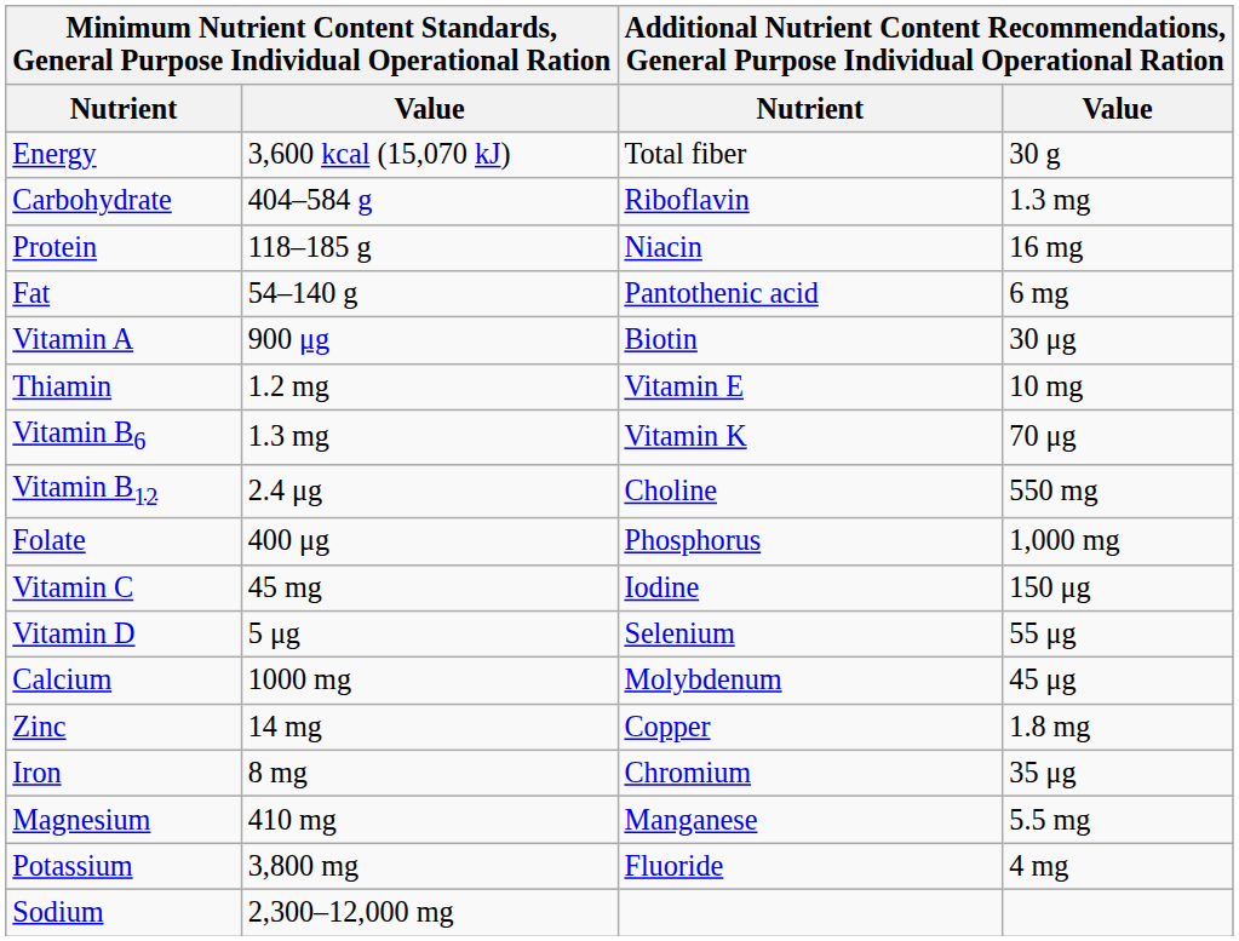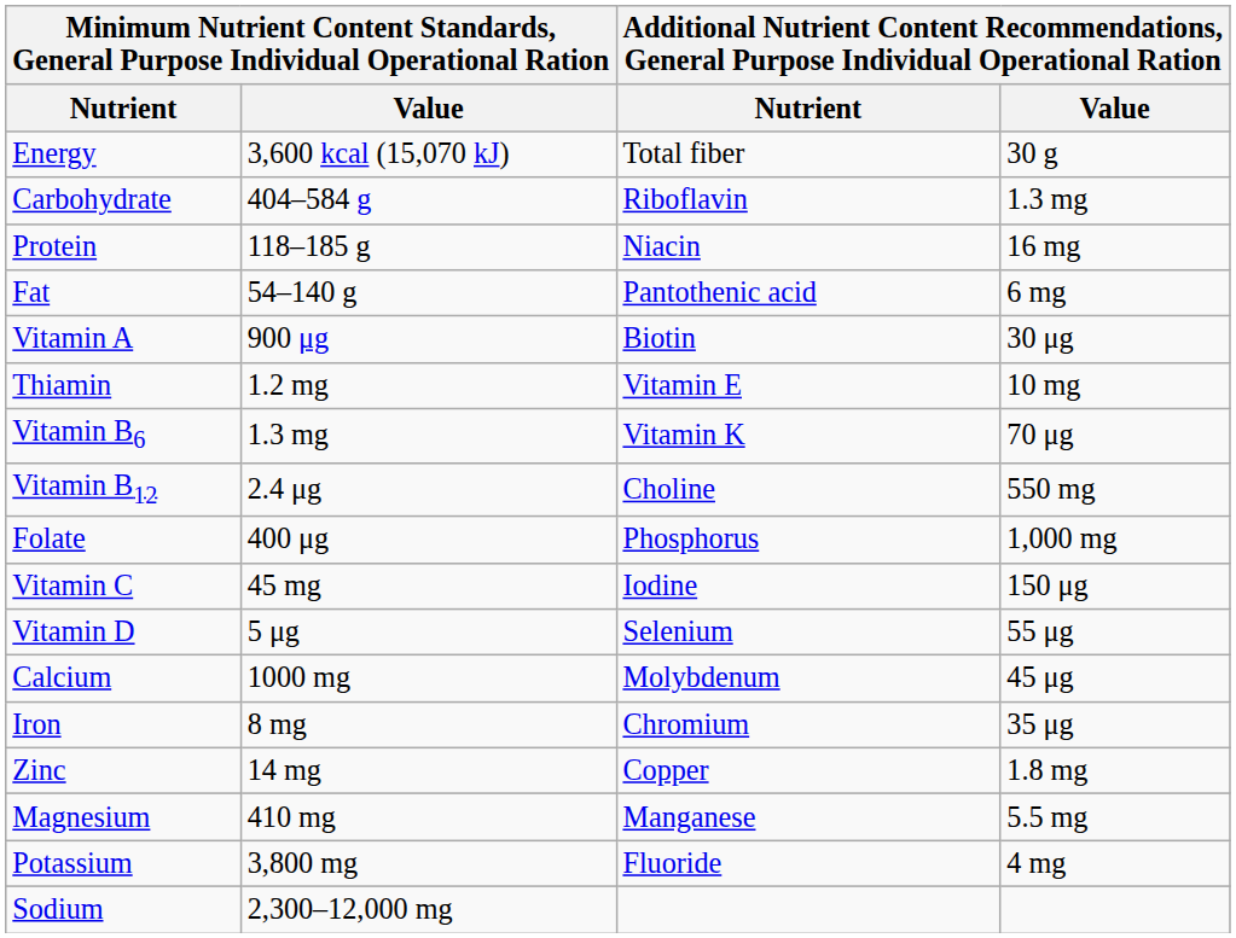 <table class="wikitable">
 <tr>
 <th colspan="2">Minimum Nutrient Content Standards,<br>General Purpose Individual Operational Ration</th>
 <th colspan="2">Additional Nutrient Content Recommendations,<br>General Purpose Individual Operational Ration</th>
 </tr>
 <tr>
 <th>Nutrient</th>
 <th>Value</th>
 <th>Nutrient</th>
 <th>Value</th>
 </tr>
 <tr>
 <td><a href='#'>Energy</a></td>
 <td>3,600 <a href='#'>kcal</a>  (15,070 <a href='#'>kJ</a>)</td>
 <td>Total fiber</td>
 <td>30 g</td>
 </tr>
 <tr>
 <td><a href='#'>Carbohydrate</a></td>
 <td>404–584 <a href='#'>g</a></td>
 <td><a href='#'>Riboflavin</a></td>
 <td>1.3 mg</td>
 </tr>
 <tr>
 <td><a href='#'>Protein</a></td>
 <td>118–185 g</td>
 <td><a href='#'>Niacin</a></td>
 <td>16 mg</td>
 </tr>
 <tr>
 <td><a href='#'>Fat</a></td>
 <td>54–140 g</td>
 <td><a href='#'>Pantothenic acid</a></td>
 <td>6 mg</td>
 </tr>
 <tr>
 <td><a href='#'>Vitamin A</a></td>
 <td>900 <a href='#'>μg</a></td>
 <td><a href='#'>Biotin</a></td>
 <td>30 μg</td>
 </tr>
 <tr>
 <td><a href='#'>Thiamin</a></td>
 <td>1.2 mg</td>
 <td><a href='#'>Vitamin E</a></td>
 <td>10 mg</td>
 </tr>
 <tr>
 <td><a href='#'>Vitamin B<sub>6</sub></a></td>
 <td>1.3 mg</td>
 <td><a href='#'>Vitamin K</a></td>
 <td>70 μg</td>
 </tr>
 <tr>
 <td><a href='#'>Vitamin B<sub>12</sub></a></td>
 <td>2.4 μg</td>
 <td><a href='#'>Choline</a></td>
 <td>550 mg</td>
 </tr>
 <tr>
 <td><a href='#'>Folate</a></td>
 <td>400 μg</td>
 <td><a href='#'>Phosphorus</a></td>
 <td>1,000 mg</td>
 </tr>
 <tr>
 <td><a href='#'>Vitamin C</a></td>
 <td>45 mg</td>
 <td><a href='#'>Iodine</a></td>
 <td>150 μg</td>
 </tr>
 <tr>
 <td><a href='#'>Vitamin D</a></td>
 <td>5 μg</td>
 <td><a href='#'>Selenium</a></td>
 <td>55 μg</td>
 </tr>
 <tr>
 <td><a href='#'>Calcium</a></td>
 <td>1000 mg</td>
 <td><a href='#'>Molybdenum</a></td>
 <td>45 μg</td>
 </tr>
 <tr>
+<td><a href='#'>Iron</a></td>
+<td>8 mg</td>
+<td><a href='#'>Chromium</a></td>
+<td>35 μg</td>
+</tr>
+<tr>
 <td><a href='#'>Zinc</a></td>
 <td>14 mg</td>
 <td><a href='#'>Copper</a></td>
 <td>1.8 mg</td>
-</tr>
-<tr>
-<td><a href='#'>Iron</a></td>
-<td>8 mg</td>
-<td><a href='#'>Chromium</a></td>
-<td>35 μg</td>
 </tr>
 <tr>
 <td><a href='#'>Magnesium</a></td>
 <td>410 mg</td>
 <td><a href='#'>Manganese</a></td>
 <td>5.5 mg</td>
 </tr>
 <tr>
 <td><a href='#'>Potassium</a></td>
 <td>3,800 mg</td>
 <td><a href='#'>Fluoride</a></td>
 <td>4 mg</td>
 </tr>
 <tr>
 <td><a href='#'>Sodium</a></td>
 <td>2,300–12,000 mg</td>
 <td></td>
 <td></td>
 </tr>
 </table>
